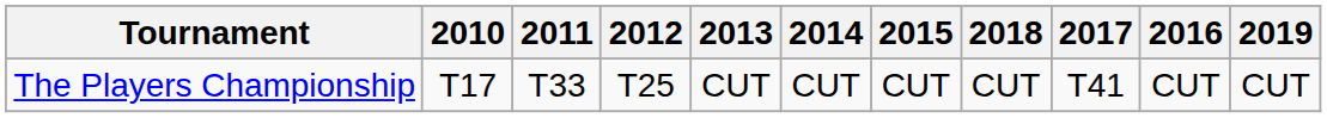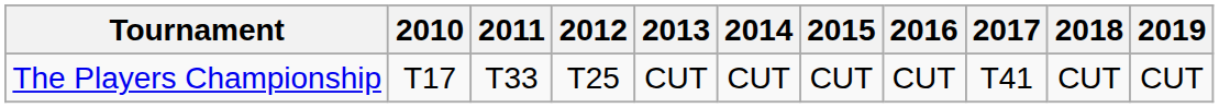 <table class="wikitable" style="font-size:95%;text-align:center;">
 <tr>
 <th>Tournament</th>
 <th>2010</th>
 <th>2011</th>
 <th>2012</th>
 <th>2013</th>
 <th>2014</th>
 <th>2015</th>
+<th>2016</th>
+<th>2017</th>
 <th>2018</th>
-<th>2017</th>
-<th>2016</th>
 <th>2019</th>
 </tr>
 <tr>
 <td align=left><a href='#'>The Players Championship</a></td>
 <td>T17</td>
 <td>T33</td>
 <td>T25</td>
 <td>CUT</td>
 <td>CUT</td>
 <td>CUT</td>
 <td>CUT</td>
 <td>T41</td>
 <td>CUT</td>
 <td>CUT</td>
 </tr>
 </table>
